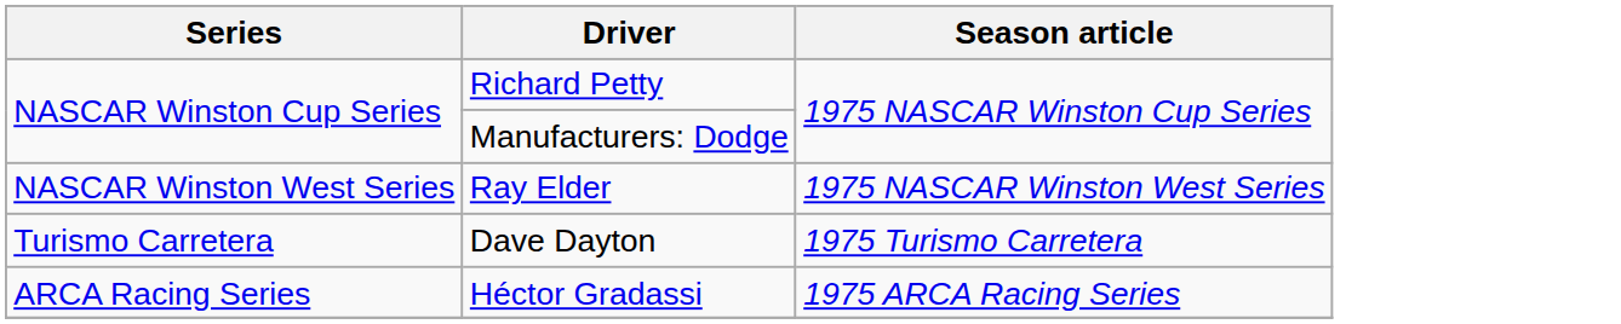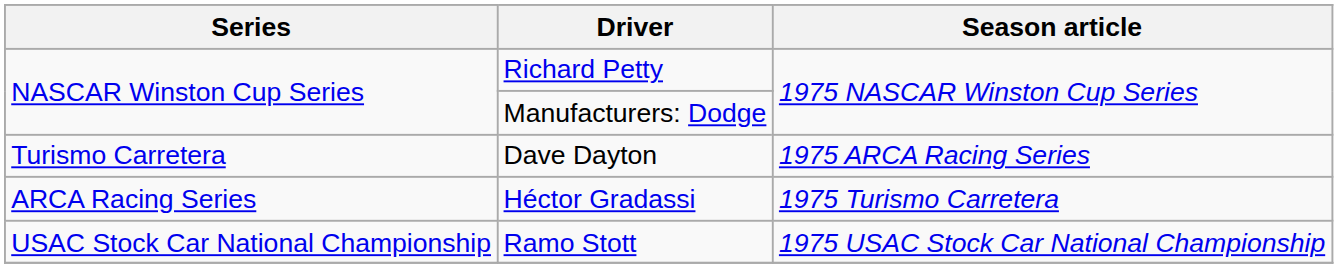 <table class="wikitable" style="font-size: 87%;">
 <tr>
 <th>Series</th>
 <th>Driver</th>
 <th>Season article</th>
 </tr>
 <tr>
 <td rowspan=2><a href='#'>NASCAR Winston Cup Series</a></td>
 <td> <a href='#'>Richard Petty</a></td>
 <td rowspan=2><em><a href='#'>1975 NASCAR Winston Cup Series</a></em></td>
 </tr>
 <tr>
 <td>Manufacturers:  <a href='#'>Dodge</a></td>
 </tr>
 <tr>
-<td><a href='#'>NASCAR Winston West Series</a></td>
-<td> <a href='#'>Ray Elder</a></td>
-<td><em><a href='#'>1975 NASCAR Winston West Series</a></em></td>
-</tr>
-<tr>
 <td><a href='#'>Turismo Carretera</a></td>
 <td> Dave Dayton</td>
-<td><em><a href='#'>1975 Turismo Carretera</a></em></td>
+<td><em><a href='#'>1975 ARCA Racing Series</a></em></td>
 </tr>
 <tr>
 <td><a href='#'>ARCA Racing Series</a></td>
 <td> <a href='#'>Héctor Gradassi</a></td>
-<td><em><a href='#'>1975 ARCA Racing Series</a></em></td>
+<td><em><a href='#'>1975 Turismo Carretera</a></em></td>
+</tr>
+<tr>
+<td><a href='#'>USAC Stock Car National Championship</a></td>
+<td> <a href='#'>Ramo Stott</a></td>
+<td><em><a href='#'>1975 USAC Stock Car National Championship</a></em></td>
 </tr>
 <tr>
 </tr>
 </table>
